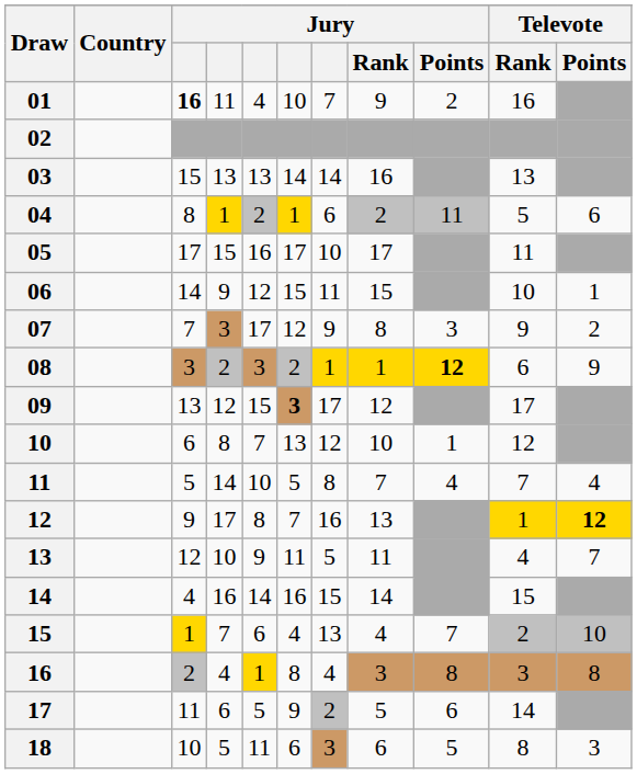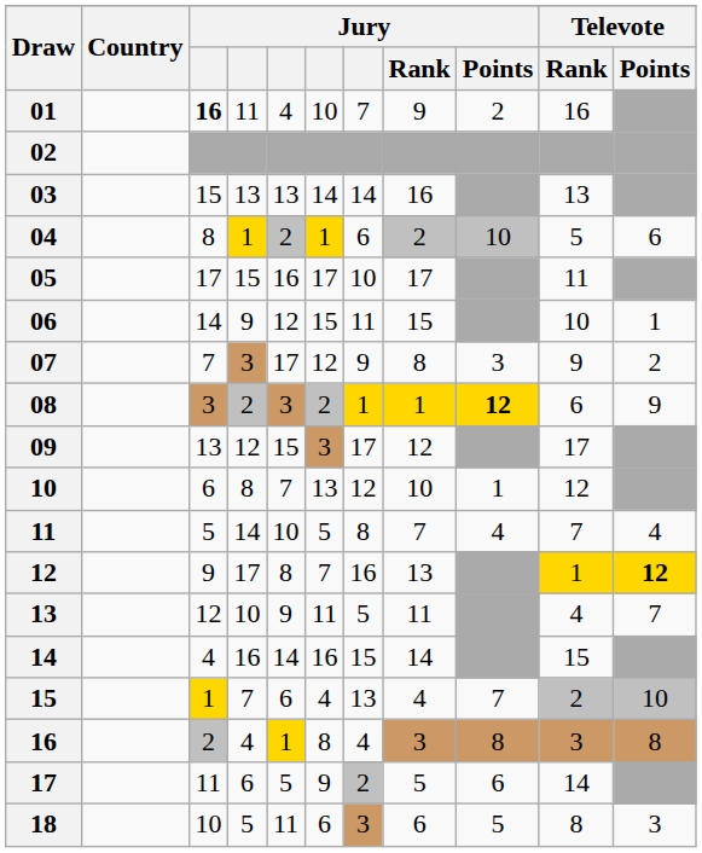 <table class="sortable wikitable collapsible plainrowheaders" style="text-align:center;">
 <tr>
 </tr>
 <tr>
 <th scope="col" rowspan="2">Draw</th>
 <th scope="col" rowspan="2">Country</th>
 <th scope="col" colspan="7">Jury</th>
 <th scope="col" colspan="2">Televote</th>
 </tr>
 <tr>
 <th scope="col"><small></small></th>
 <th scope="col"><small></small></th>
 <th scope="col"><small></small></th>
 <th scope="col"><small></small></th>
 <th scope="col"><small></small></th>
 <th scope="col">Rank</th>
 <th scope="col">Points</th>
 <th scope="col">Rank</th>
 <th scope="col">Points</th>
 </tr>
 <tr>
 <th scope="row" style="text-align:center;">01</th>
 <td style="text-align:left;"></td>
 <td><strong>16</strong></td>
 <td>11</td>
 <td>4</td>
 <td>10</td>
 <td>7</td>
 <td>9</td>
 <td>2</td>
 <td>16</td>
 <td style="background:#AAAAAA;"></td>
 </tr>
 <tr class="sortbottom">
 <th scope="row" style="text-align:center;">02</th>
 <td style="text-align:left;"></td>
 <td style="background:#AAAAAA;"></td>
 <td style="background:#AAAAAA;"></td>
 <td style="background:#AAAAAA;"></td>
 <td style="background:#AAAAAA;"></td>
 <td style="background:#AAAAAA;"></td>
 <td style="background:#AAAAAA;"></td>
 <td style="background:#AAAAAA;"></td>
 <td style="background:#AAAAAA;"></td>
 <td style="background:#AAAAAA;"></td>
 </tr>
 <tr>
 <th scope="row" style="text-align:center;">03</th>
 <td style="text-align:left;"></td>
 <td>15</td>
 <td>13</td>
 <td>13</td>
 <td>14</td>
 <td>14</td>
 <td>16</td>
 <td style="background:#AAAAAA;"></td>
 <td>13</td>
 <td style="background:#AAAAAA;"></td>
 </tr>
 <tr>
 <th scope="row" style="text-align:center;">04</th>
 <td style="text-align:left;"></td>
 <td>8</td>
 <td style="background:gold;">1</td>
 <td style="background:silver;">2</td>
 <td style="background:gold;">1</td>
 <td>6</td>
 <td style="background:silver;">2</td>
-<td style="background:silver;">11</td>
+<td style="background:silver;">10</td>
 <td>5</td>
 <td>6</td>
 </tr>
 <tr>
 <th scope="row" style="text-align:center;">05</th>
 <td style="text-align:left;"></td>
 <td>17</td>
 <td>15</td>
 <td>16</td>
 <td>17</td>
 <td>10</td>
 <td>17</td>
 <td style="background:#AAAAAA;"></td>
 <td>11</td>
 <td style="background:#AAAAAA;"></td>
 </tr>
 <tr>
 <th scope="row" style="text-align:center;">06</th>
 <td style="text-align:left;"></td>
 <td>14</td>
 <td>9</td>
 <td>12</td>
 <td>15</td>
 <td>11</td>
 <td>15</td>
 <td style="background:#AAAAAA;"></td>
 <td>10</td>
 <td>1</td>
 </tr>
 <tr>
 <th scope="row" style="text-align:center;">07</th>
 <td style="text-align:left;"></td>
 <td>7</td>
 <td style="background:#CC9966;">3</td>
 <td>17</td>
 <td>12</td>
 <td>9</td>
 <td>8</td>
 <td>3</td>
 <td>9</td>
 <td>2</td>
 </tr>
 <tr>
 <th scope="row" style="text-align:center;">08</th>
 <td style="text-align:left;"></td>
 <td style="background:#CC9966;">3</td>
 <td style="background:silver;">2</td>
 <td style="background:#CC9966;">3</td>
 <td style="background:silver;">2</td>
 <td style="background:gold;">1</td>
 <td style="background:gold;">1</td>
 <td style="background:gold;"><strong>12</strong></td>
 <td>6</td>
 <td>9</td>
 </tr>
 <tr>
 <th scope="row" style="text-align:center;">09</th>
 <td style="text-align:left;"></td>
 <td>13</td>
 <td>12</td>
 <td>15</td>
-<td style="background:#CC9966;"><strong>3</strong></td>
+<td style="background:#CC9966;">3</td>
 <td>17</td>
 <td>12</td>
 <td style="background:#AAAAAA;"></td>
 <td>17</td>
 <td style="background:#AAAAAA;"></td>
 </tr>
 <tr>
 <th scope="row" style="text-align:center;">10</th>
 <td style="text-align:left;"></td>
 <td>6</td>
 <td>8</td>
 <td>7</td>
 <td>13</td>
 <td>12</td>
 <td>10</td>
 <td>1</td>
 <td>12</td>
 <td style="background:#AAAAAA;"></td>
 </tr>
 <tr>
 <th scope="row" style="text-align:center;">11</th>
 <td style="text-align:left;"></td>
 <td>5</td>
 <td>14</td>
 <td>10</td>
 <td>5</td>
 <td>8</td>
 <td>7</td>
 <td>4</td>
 <td>7</td>
 <td>4</td>
 </tr>
 <tr>
 <th scope="row" style="text-align:center;">12</th>
 <td style="text-align:left;"></td>
 <td>9</td>
 <td>17</td>
 <td>8</td>
 <td>7</td>
 <td>16</td>
 <td>13</td>
 <td style="background:#AAAAAA;"></td>
 <td style="background:gold;">1</td>
 <td style="background:gold;"><strong>12</strong></td>
 </tr>
 <tr>
 <th scope="row" style="text-align:center;">13</th>
 <td style="text-align:left;"></td>
 <td>12</td>
 <td>10</td>
 <td>9</td>
 <td>11</td>
 <td>5</td>
 <td>11</td>
 <td style="background:#AAAAAA;"></td>
 <td>4</td>
 <td>7</td>
 </tr>
 <tr>
 <th scope="row" style="text-align:center;">14</th>
 <td style="text-align:left;"></td>
 <td>4</td>
 <td>16</td>
 <td>14</td>
 <td>16</td>
 <td>15</td>
 <td>14</td>
 <td style="background:#AAAAAA;"></td>
 <td>15</td>
 <td style="background:#AAAAAA;"></td>
 </tr>
 <tr>
 <th scope="row" style="text-align:center;">15</th>
 <td style="text-align:left;"></td>
 <td style="background:gold;">1</td>
 <td>7</td>
 <td>6</td>
 <td>4</td>
 <td>13</td>
 <td>4</td>
 <td>7</td>
 <td style="background:silver;">2</td>
 <td style="background:silver;">10</td>
 </tr>
 <tr>
 <th scope="row" style="text-align:center;">16</th>
 <td style="text-align:left;"></td>
 <td style="background:silver;">2</td>
 <td>4</td>
 <td style="background:gold;">1</td>
 <td>8</td>
 <td>4</td>
 <td style="background:#CC9966;">3</td>
 <td style="background:#CC9966;">8</td>
 <td style="background:#CC9966;">3</td>
 <td style="background:#CC9966;">8</td>
 </tr>
 <tr>
 <th scope="row" style="text-align:center;">17</th>
 <td style="text-align:left;"></td>
 <td>11</td>
 <td>6</td>
 <td>5</td>
 <td>9</td>
 <td style="background:silver;">2</td>
 <td>5</td>
 <td>6</td>
 <td>14</td>
 <td style="background:#AAAAAA;"></td>
 </tr>
 <tr>
 <th scope="row" style="text-align:center;">18</th>
 <td style="text-align:left;"></td>
 <td>10</td>
 <td>5</td>
 <td>11</td>
 <td>6</td>
 <td style="background:#CC9966;">3</td>
 <td>6</td>
 <td>5</td>
 <td>8</td>
 <td>3</td>
 </tr>
 </table>
